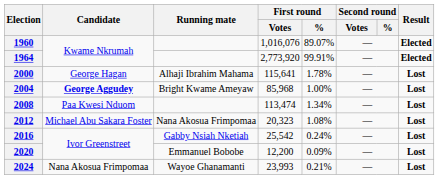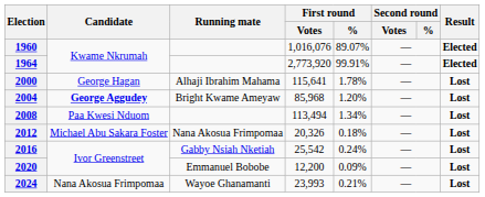 <table class="wikitable" style="text-align:center">
 <tr>
 <th rowspan="2">Election</th>
 <th rowspan="2">Candidate</th>
 <th rowspan="2">Running mate</th>
 <th colspan="2">First round</th>
 <th colspan="2">Second round</th>
 <th rowspan="2">Result</th>
 </tr>
 <tr>
 <th>Votes</th>
 <th>%</th>
 <th>Votes</th>
 <th>%</th>
 </tr>
 <tr>
 <th align="center"><a href='#'>1960</a></th>
 <td rowspan="2" align="center"><a href='#'>Kwame Nkrumah</a></td>
 <td></td>
 <td align="center">1,016,076</td>
 <td align="center">89.07%</td>
 <td colspan="2">—</td>
 <td><strong>Elected</strong> </td>
 </tr>
 <tr>
 <th align="center"><a href='#'>1964</a> </th>
 <td></td>
 <td align="center">2,773,920</td>
 <td align="center">99.91%</td>
 <td colspan="2">—</td>
 <td><strong>Elected</strong> </td>
 </tr>
 <tr>
 <th align="center"><a href='#'>2000</a></th>
 <td align="center"><a href='#'>George Hagan</a></td>
 <td>Alhaji Ibrahim Mahama</td>
 <td align="center">115,641</td>
 <td align="center">1.78%</td>
 <td colspan="2">—</td>
 <td><strong>Lost</strong> </td>
 </tr>
 <tr>
 <th align="center"><a href='#'>2004</a></th>
 <td align="center"><strong><a href='#'>George Aggudey</a></strong></td>
 <td>Bright Kwame Ameyaw</td>
 <td align="center">85,968</td>
-<td align="center">1.00%</td>
+<td align="center">1.20%</td>
 <td colspan="2">—</td>
 <td><strong>Lost</strong> </td>
 </tr>
 <tr>
 <th align="center"><a href='#'>2008</a></th>
 <td align="center"><a href='#'>Paa Kwesi Nduom</a></td>
 <td></td>
-<td align="center">113,474</td>
+<td align="center">113,494</td>
 <td align="center">1.34%</td>
 <td colspan="2">—</td>
 <td><strong>Lost</strong> </td>
 </tr>
 <tr>
 <th align="center"><a href='#'>2012</a></th>
 <td align="center"><a href='#'>Michael Abu Sakara Foster</a></td>
 <td>Nana Akosua Frimpomaa</td>
-<td align="center">20,323</td>
-<td align="center">1.08%</td>
+<td align="center">20,326</td>
+<td align="center">0.18%</td>
 <td colspan="2">—</td>
 <td><strong>Lost</strong> </td>
 </tr>
 <tr>
 <th align="center"><a href='#'>2016</a></th>
 <td rowspan="2" align="center"><a href='#'>Ivor Greenstreet</a></td>
 <td><a href='#'>Gabby Nsiah Nketiah</a></td>
 <td align="center">25,542</td>
 <td align="center">0.24%</td>
 <td colspan="2">—</td>
 <td><strong>Lost</strong> </td>
 </tr>
 <tr>
 <th align="center"><a href='#'>2020</a></th>
 <td>Emmanuel Bobobe</td>
 <td align="center">12,200</td>
 <td align="center">0.09%</td>
 <td colspan="2">—</td>
 <td><strong>Lost</strong> </td>
 </tr>
 <tr>
 <th align="center"><a href='#'>2024</a></th>
 <td>Nana Akosua Frimpomaa</td>
 <td>Wayoe Ghanamanti</td>
 <td align="center">23,993</td>
 <td align="center">0.21%</td>
 <td colspan="2">—</td>
 <td><strong>Lost</strong> </td>
 </tr>
 </table>
